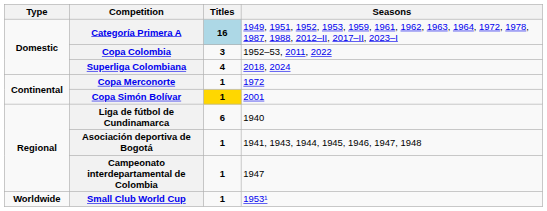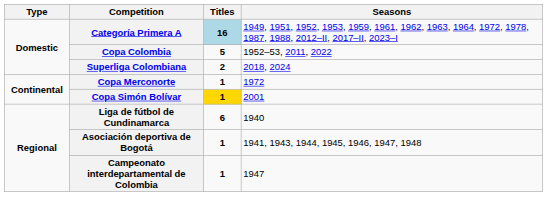 <table class="wikitable plainrowheaders" style="font-size:95%; text-align:center;">
 <tr>
 <th style="width: 1%;">Type</th>
 <th style="width: 5%;">Competition</th>
 <th style="width: 1%;">Titles</th>
 <th style="width: 21%;">Seasons</th>
 </tr>
 <tr>
 <td rowspan="3"><strong>Domestic</strong></td>
 <th scope=col><a href='#'>Categoría Primera A</a></th>
 <td align="center" style="background: lightblue;"><strong>16</strong></td>
 <td align="left"><a href='#'>1949</a>, <a href='#'>1951</a>, <a href='#'>1952</a>, <a href='#'>1953</a>, <a href='#'>1959</a>, <a href='#'>1961</a>, <a href='#'>1962</a>, <a href='#'>1963</a>, <a href='#'>1964</a>, <a href='#'>1972</a>, <a href='#'>1978</a>, <a href='#'>1987</a>, <a href='#'>1988</a>, <a href='#'>2012–II</a>, <a href='#'>2017–II</a>, <a href='#'>2023–I</a></td>
 </tr>
 <tr>
 <th scope=col><a href='#'>Copa Colombia</a></th>
-<td align="center"><strong>3</strong></td>
+<td align="center"><strong>5</strong></td>
 <td align="left">1952–53, <a href='#'>2011</a>, <a href='#'>2022</a></td>
 </tr>
 <tr>
 <th scope=col><a href='#'>Superliga Colombiana</a></th>
-<td align="center"><strong>4</strong></td>
+<td align="center"><strong>2</strong></td>
 <td align="left"><a href='#'>2018</a>, <a href='#'>2024</a></td>
 </tr>
 <tr>
 <td rowspan="2"><strong>Continental</strong></td>
 <th scope=col><a href='#'>Copa Merconorte</a></th>
 <td align="center"><strong>1</strong></td>
 <td align="left"><a href='#'>1972</a></td>
 </tr>
 <tr>
 <th scope=col><a href='#'>Copa Simón Bolívar</a></th>
 <td style="background-color:gold"><strong>1</strong></td>
 <td align="left"><a href='#'>2001</a></td>
 </tr>
 <tr>
 <td rowspan="3"><strong>Regional</strong></td>
 <th scope=col>Liga de fútbol de Cundinamarca</th>
 <td align="center"><strong>6</strong></td>
 <td align="left">1940</td>
 </tr>
 <tr>
 <th scope=col>Asociación deportiva de Bogotá</th>
 <td align="center"><strong>1</strong></td>
 <td align="left">1941, 1943, 1944, 1945, 1946, 1947, 1948</td>
 </tr>
 <tr>
 <th scope=col>Campeonato interdepartamental de Colombia</th>
 <td align="center"><strong>1</strong></td>
 <td align="left">1947</td>
 </tr>
-<tr>
-<td rowspan="1"><strong>Worldwide</strong></td>
-<th scope=col><a href='#'>Small Club World Cup</a></th>
-<td align="center"><strong>1</strong></td>
-<td align="left"><a href='#'>1953¹</a></td>
-</tr>
 </table>
